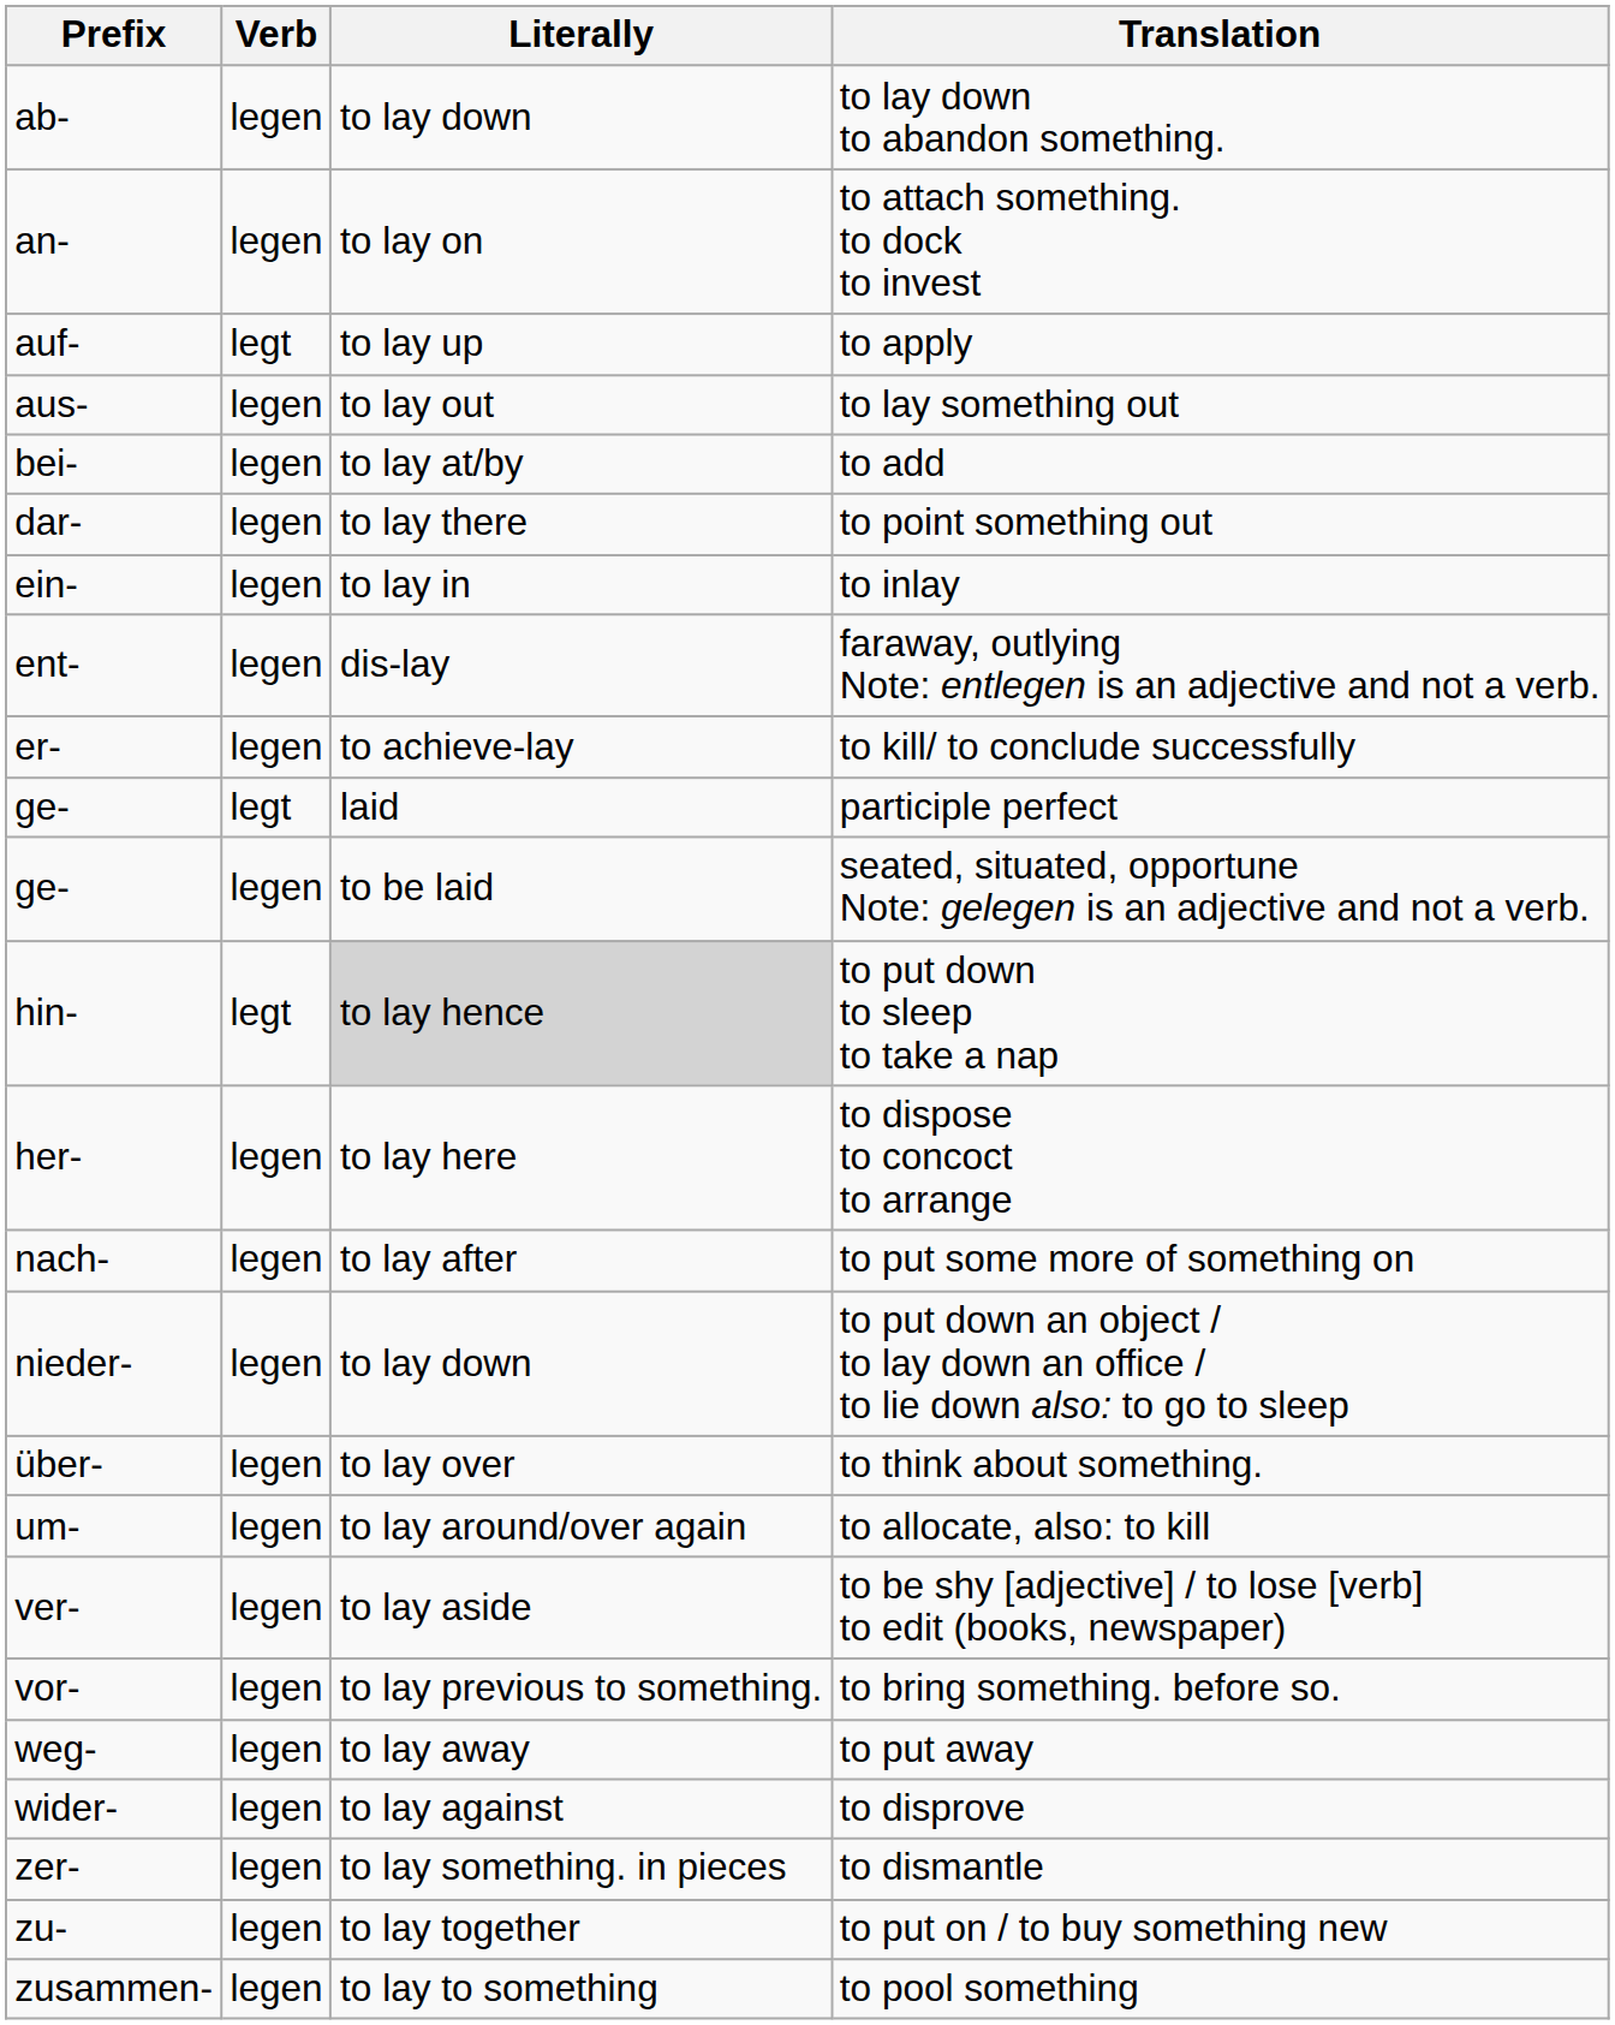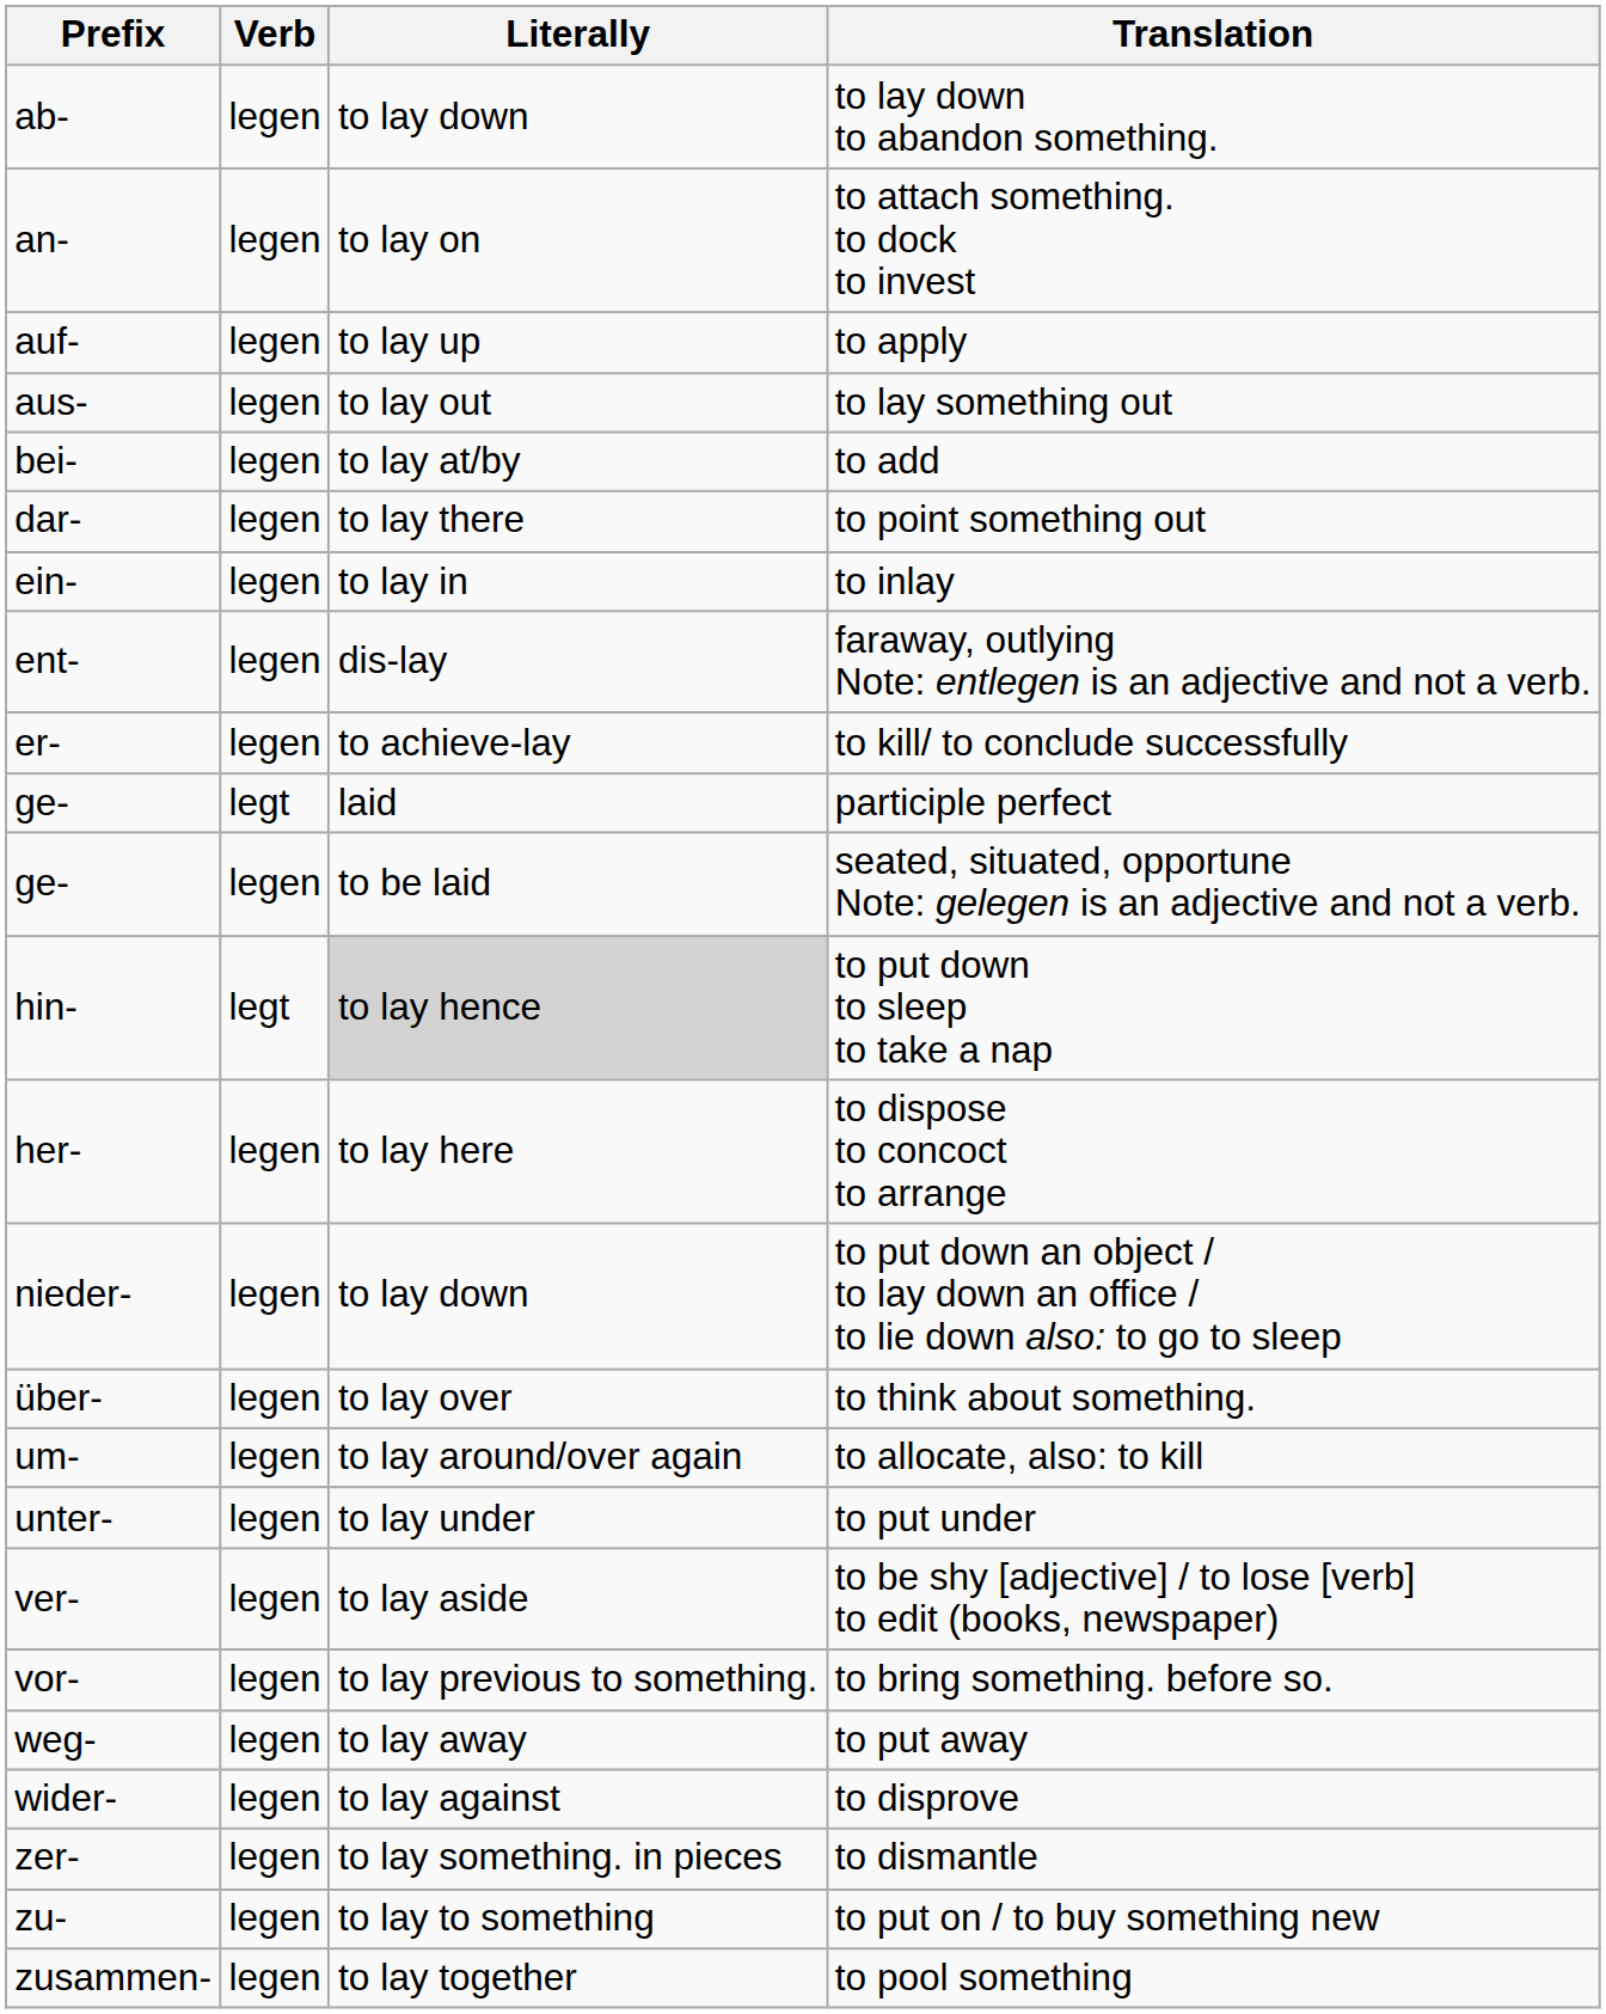 <table class="wikitable">
 <tr>
 <th>Prefix</th>
 <th>Verb</th>
 <th>Literally</th>
 <th>Translation</th>
 </tr>
 <tr>
 <td>ab-</td>
 <td>legen</td>
 <td>to lay down</td>
 <td>to lay down <br> to abandon something.</td>
 </tr>
 <tr>
 <td>an-</td>
 <td>legen</td>
 <td>to lay on</td>
 <td>to attach something. <br> to dock <br> to invest</td>
 </tr>
 <tr>
 <td>auf-</td>
-<td>legt</td>
+<td>legen</td>
 <td>to lay up</td>
 <td>to apply</td>
 </tr>
 <tr>
 <td>aus-</td>
 <td>legen</td>
 <td>to lay out</td>
 <td>to lay something out</td>
 </tr>
 <tr>
 <td>bei-</td>
 <td>legen</td>
 <td>to lay at/by</td>
 <td>to add</td>
 </tr>
 <tr>
 <td>dar-</td>
 <td>legen</td>
 <td>to lay there</td>
 <td>to point something out</td>
 </tr>
 <tr>
 <td>ein-</td>
 <td>legen</td>
 <td>to lay in</td>
 <td>to inlay</td>
 </tr>
 <tr>
 <td>ent-</td>
 <td>legen</td>
 <td>dis-lay</td>
 <td>faraway, outlying <br> Note: <em>entlegen</em> is an adjective and not a verb.</td>
 </tr>
 <tr>
 <td>er-</td>
 <td>legen</td>
 <td>to achieve-lay</td>
 <td>to kill/ to conclude successfully</td>
 </tr>
 <tr>
 <td>ge-</td>
 <td>legt</td>
 <td>laid</td>
 <td>participle perfect</td>
 </tr>
 <tr>
 <td>ge-</td>
 <td>legen</td>
 <td>to be laid</td>
 <td>seated, situated, opportune <br> Note: <em>gelegen</em> is an adjective and not a verb.</td>
 </tr>
 <tr>
 <td>hin-</td>
 <td>legt</td>
 <td style="background: lightgrey;">to lay hence</td>
 <td>to put down <br> to sleep <br> to take a nap</td>
 </tr>
 <tr>
 <td>her-</td>
 <td>legen</td>
 <td>to lay here</td>
 <td>to dispose <br> to concoct <br> to arrange</td>
 </tr>
 <tr>
-<td>nach-</td>
-<td>legen</td>
-<td>to lay after</td>
-<td>to put some more of something on</td>
-</tr>
-<tr>
 <td>nieder-</td>
 <td>legen</td>
 <td>to lay down</td>
 <td>to put down an object / <br> to lay down an office / <br> to lie down <em>also:</em> to go to sleep</td>
 </tr>
 <tr>
 <td>über-</td>
 <td>legen</td>
 <td>to lay over</td>
 <td>to think about something.</td>
 </tr>
 <tr>
 <td>um-</td>
 <td>legen</td>
 <td>to lay around/over again</td>
 <td>to allocate, also: to kill</td>
+</tr>
+<tr>
+<td>unter-</td>
+<td>legen</td>
+<td>to lay under</td>
+<td>to put under</td>
 </tr>
 <tr>
 <td>ver-</td>
 <td>legen</td>
 <td>to lay aside</td>
 <td>to be shy [adjective] / to lose [verb] <br> to edit (books, newspaper)</td>
 </tr>
 <tr>
 <td>vor-</td>
 <td>legen</td>
 <td>to lay previous to something.</td>
 <td>to bring something. before so.</td>
 </tr>
 <tr>
 <td>weg-</td>
 <td>legen</td>
 <td>to lay away</td>
 <td>to put away</td>
 </tr>
 <tr>
 <td>wider-</td>
 <td>legen</td>
 <td>to lay against</td>
 <td>to disprove</td>
 </tr>
 <tr>
 <td>zer-</td>
 <td>legen</td>
 <td>to lay something. in pieces</td>
 <td>to dismantle</td>
 </tr>
 <tr>
 <td>zu-</td>
 <td>legen</td>
-<td>to lay together</td>
+<td>to lay to something</td>
 <td>to put on / to buy something new</td>
 </tr>
 <tr>
 <td>zusammen-</td>
 <td>legen</td>
-<td>to lay to something</td>
+<td>to lay together</td>
 <td>to pool something</td>
 </tr>
 </table>
